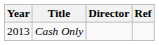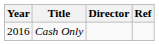 <table class="wikitable">
 <tr>
 <th>Year</th>
 <th>Title</th>
 <th>Director</th>
 <th>Ref</th>
 </tr>
 <tr>
-<td>2013</td>
+<td>2016</td>
 <td><em>Cash Only</em></td>
 <td></td>
 <td></td>
 </tr>
 </table>
